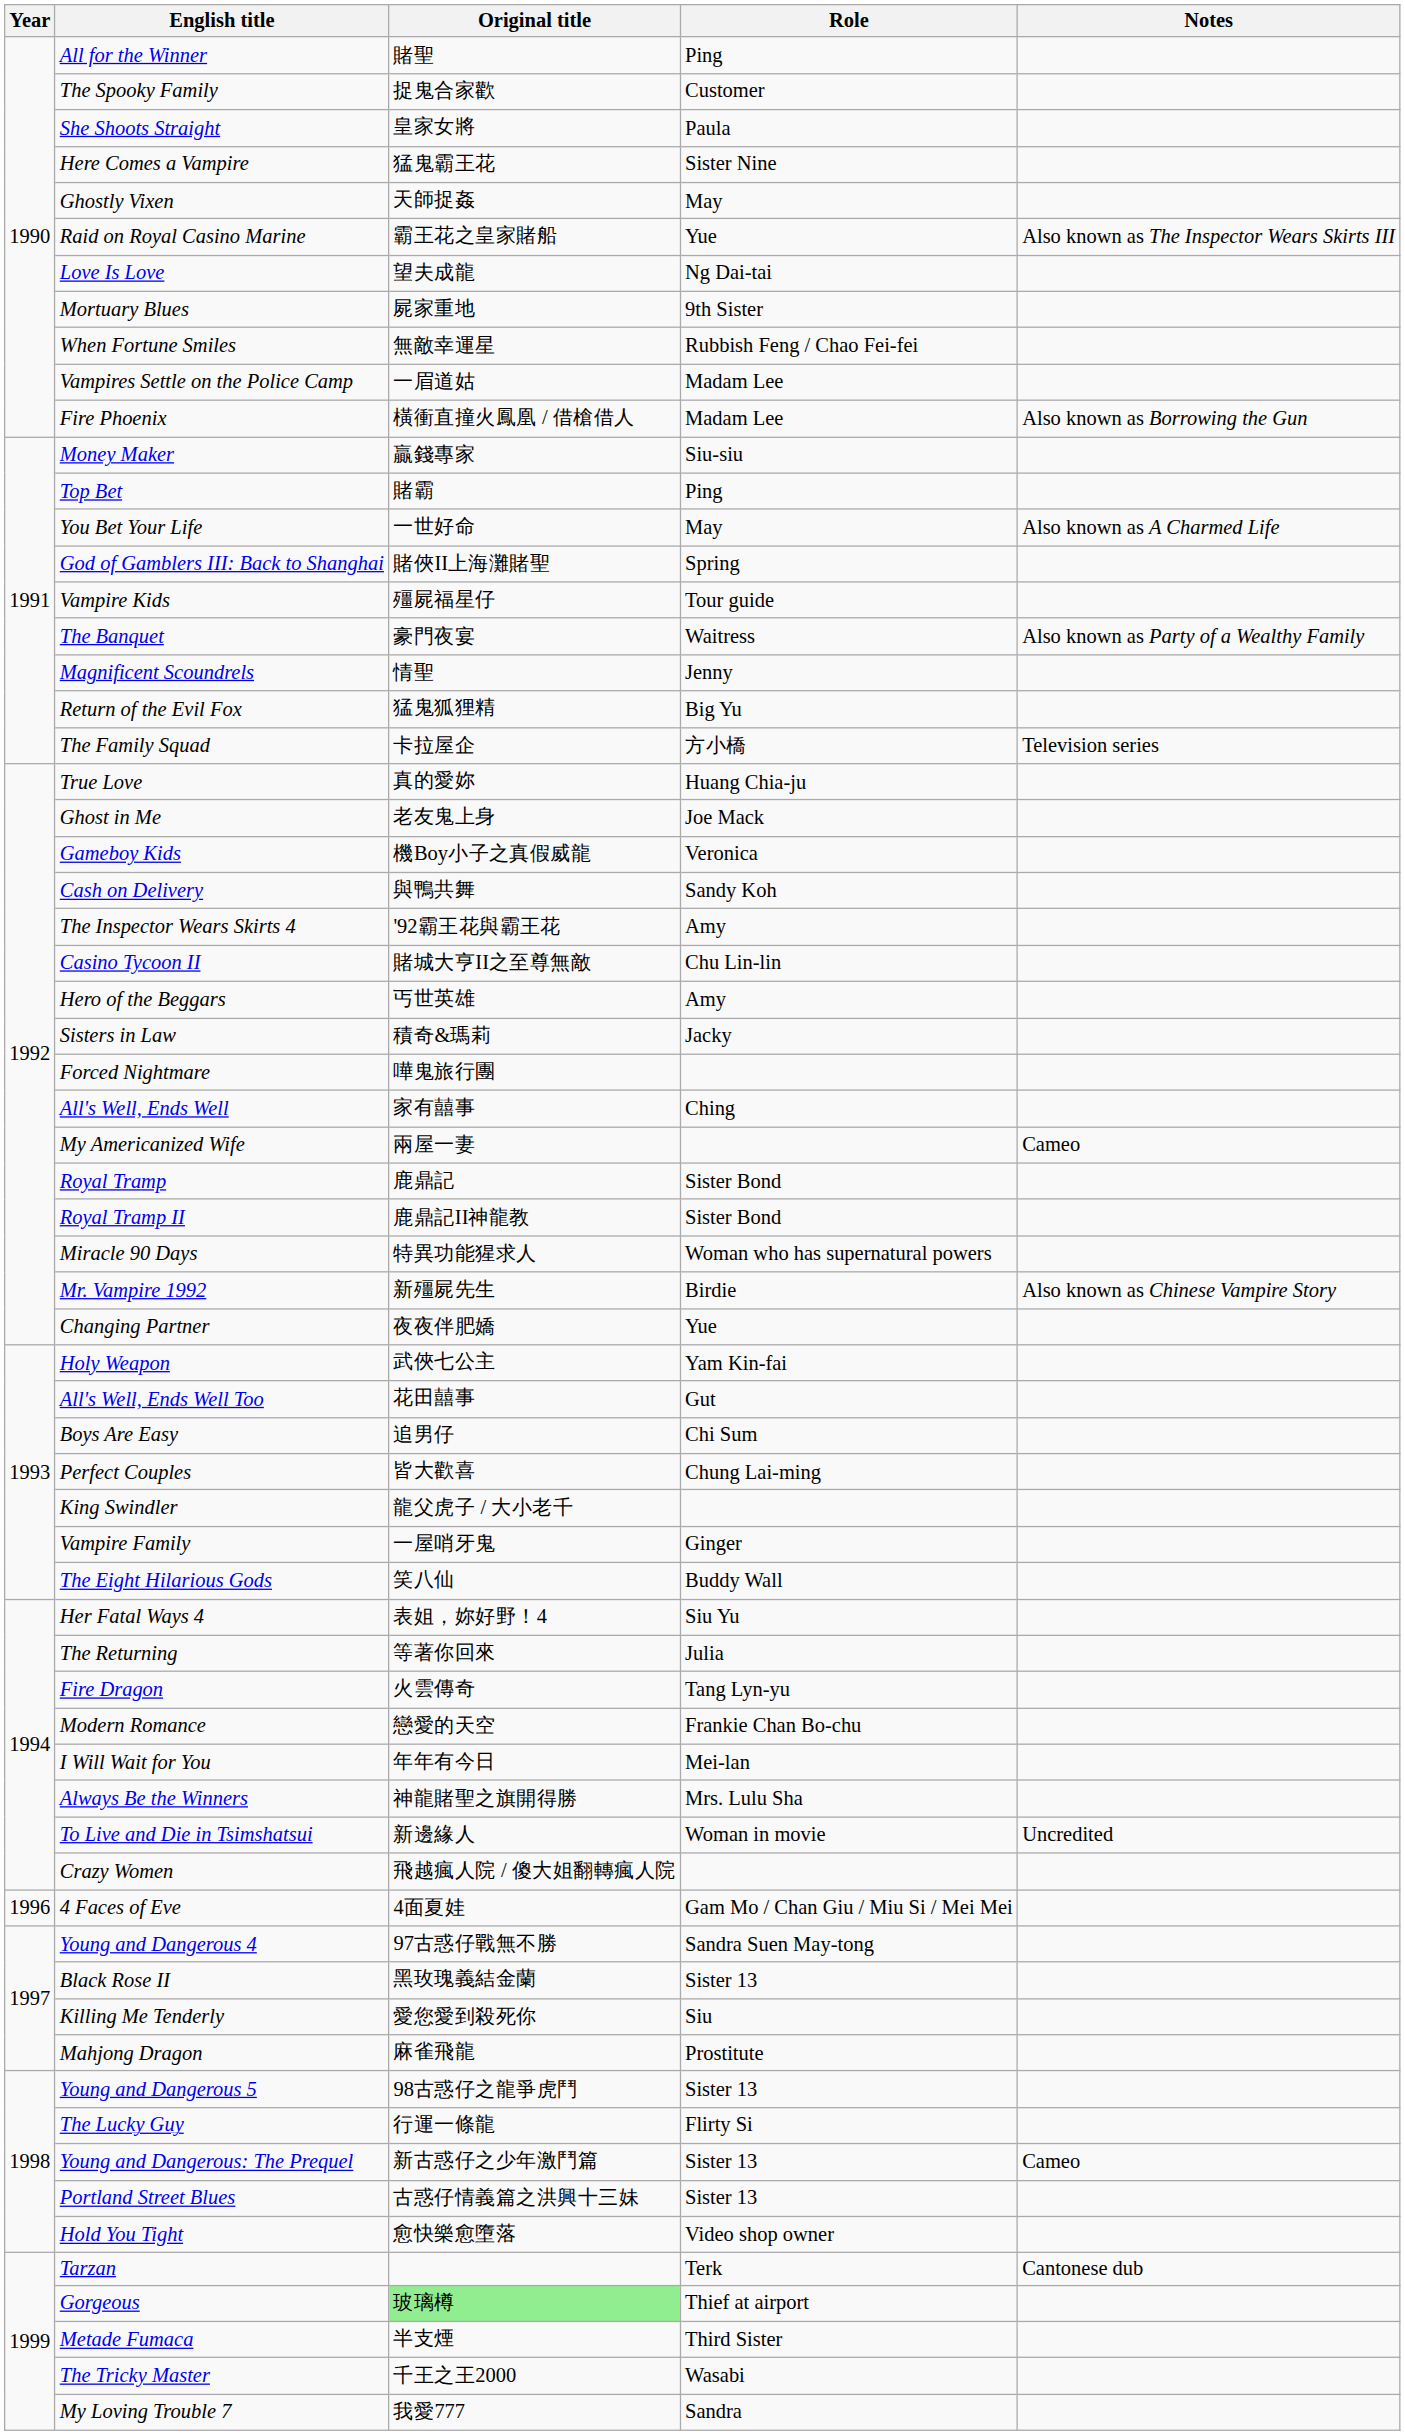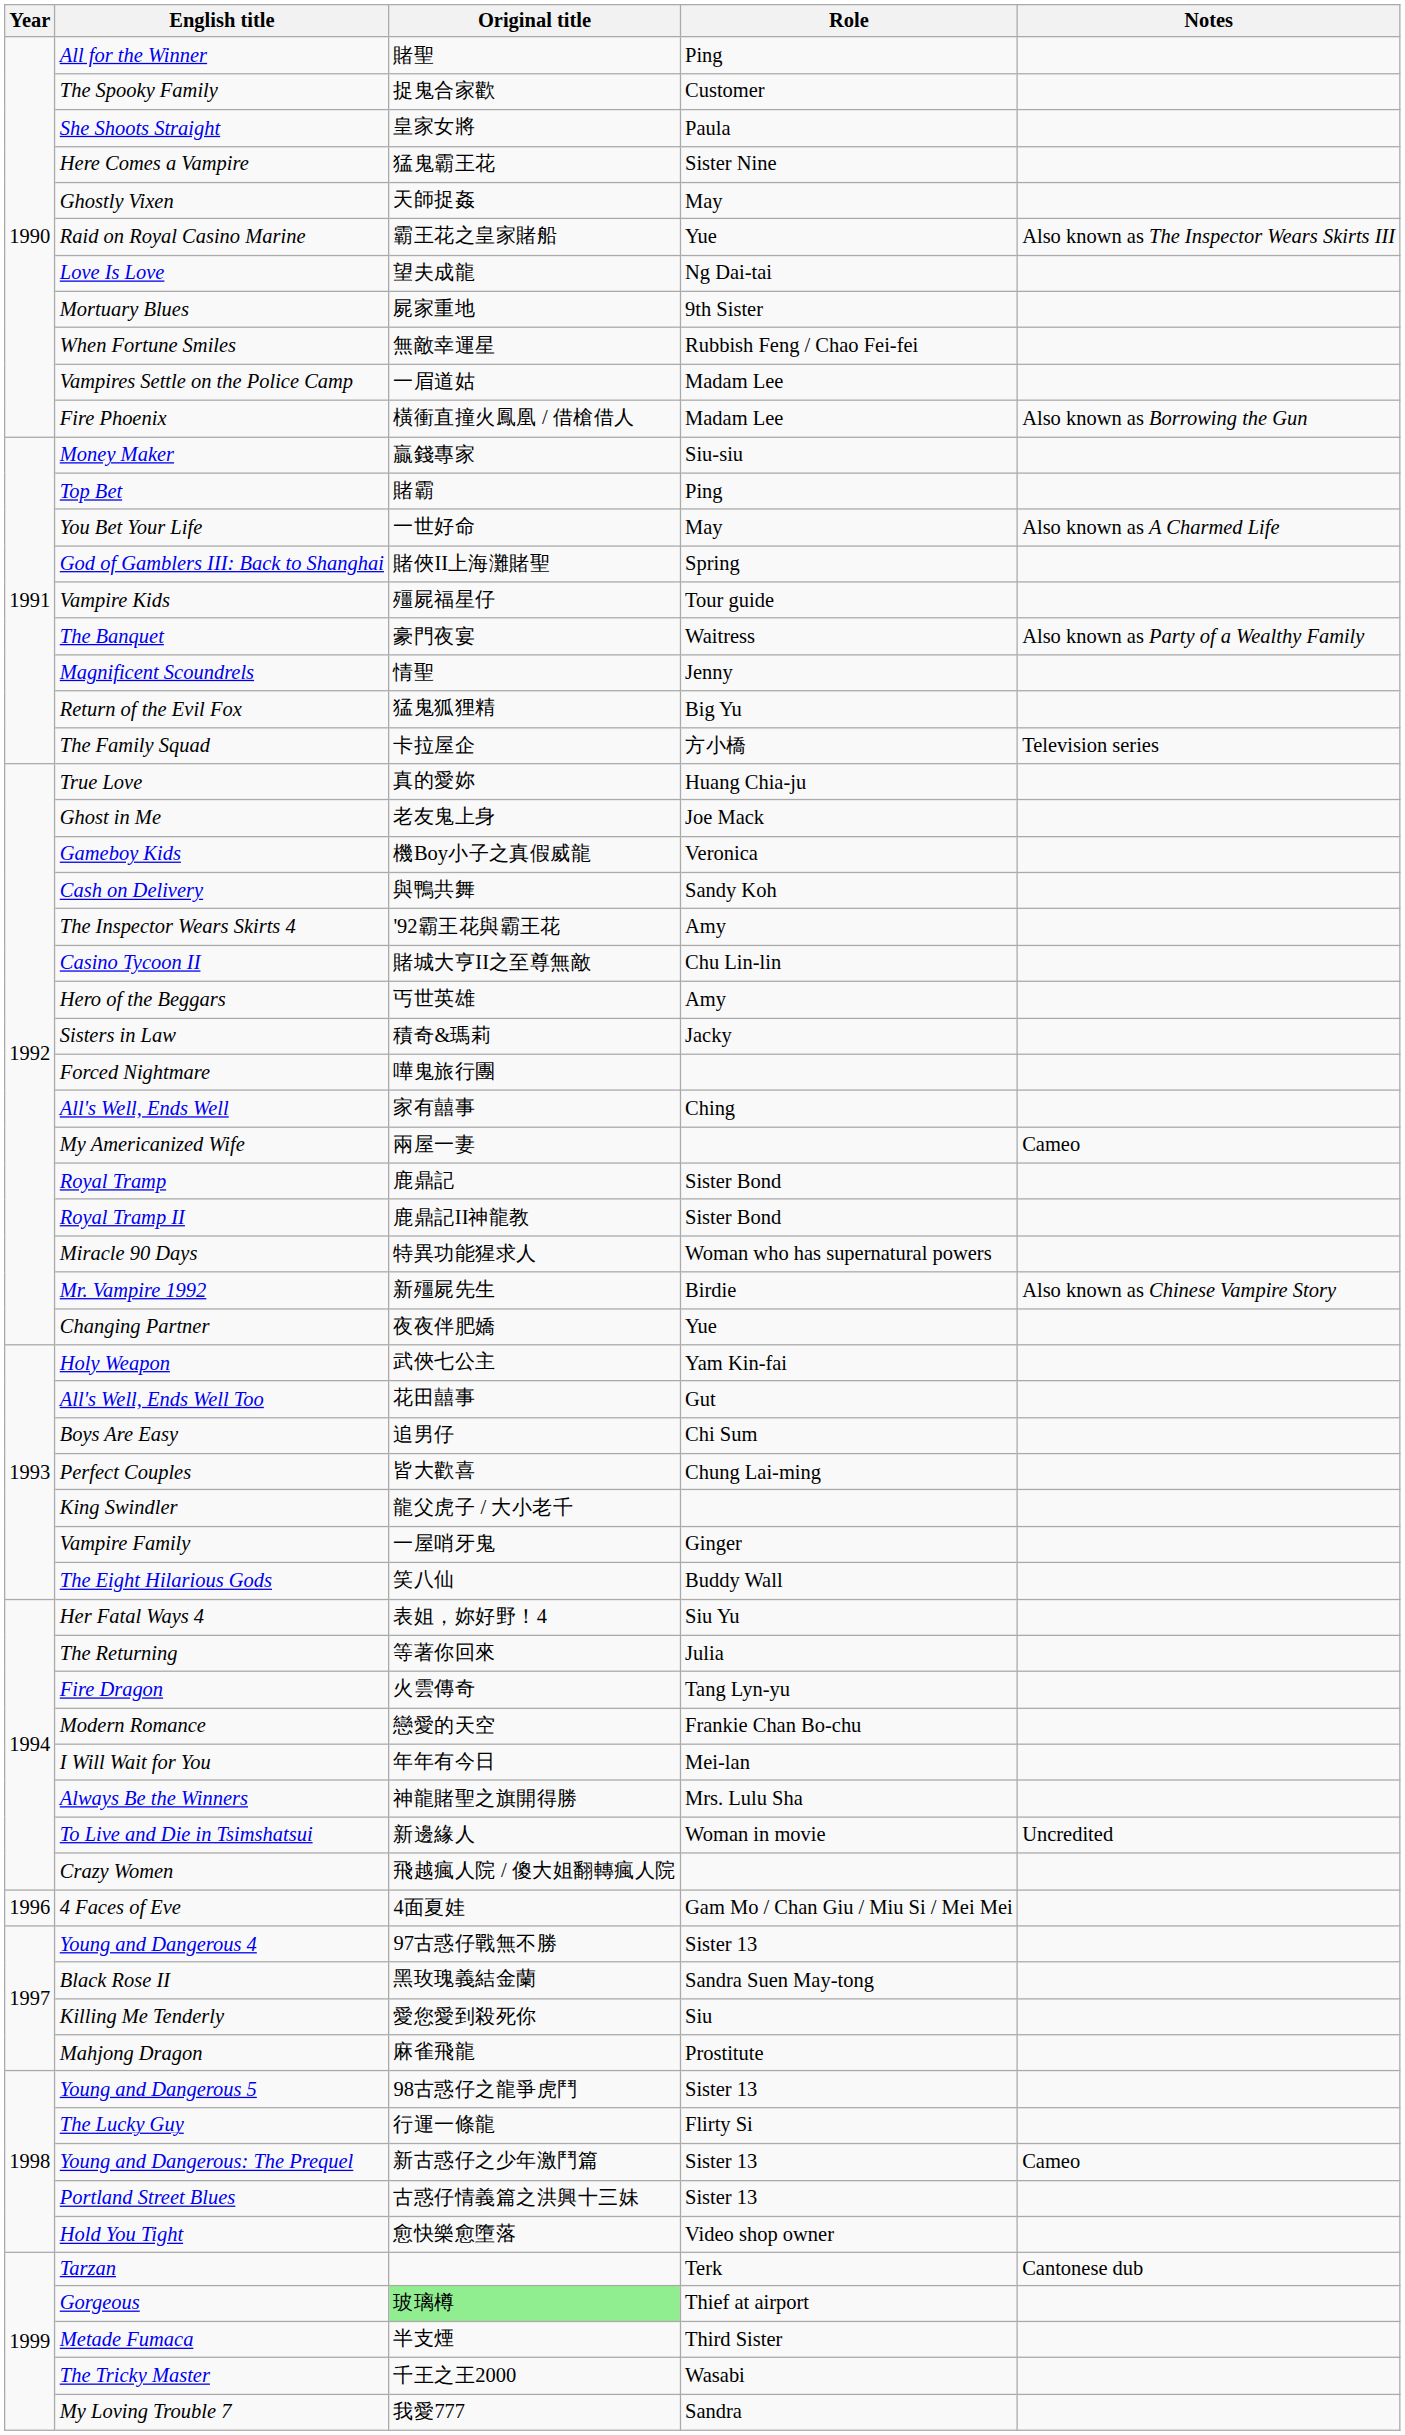 <table class="wikitable sortable">
 <tr>
 <th>Year</th>
 <th>English title</th>
 <th>Original title</th>
 <th>Role</th>
 <th class="unsortable">Notes</th>
 </tr>
 <tr>
 <td rowspan="11">1990</td>
 <td><em><a href='#'>All for the Winner</a></em></td>
 <td>賭聖</td>
 <td>Ping</td>
 <td></td>
 </tr>
 <tr>
 <td><em>The Spooky Family</em></td>
 <td>捉鬼合家歡</td>
 <td>Customer</td>
 <td></td>
 </tr>
 <tr>
 <td><em><a href='#'>She Shoots Straight</a></em></td>
 <td>皇家女將</td>
 <td>Paula</td>
 <td></td>
 </tr>
 <tr>
 <td><em>Here Comes a Vampire</em></td>
 <td>猛鬼霸王花</td>
 <td>Sister Nine</td>
 <td></td>
 </tr>
 <tr>
 <td><em>Ghostly Vixen</em></td>
 <td>天師捉姦</td>
 <td>May</td>
 <td></td>
 </tr>
 <tr>
 <td><em>Raid on Royal Casino Marine</em></td>
 <td>霸王花之皇家賭船</td>
 <td>Yue</td>
 <td>Also known as <em>The Inspector Wears Skirts III</em></td>
 </tr>
 <tr>
 <td><em><a href='#'>Love Is Love</a></em></td>
 <td>望夫成龍</td>
 <td>Ng Dai-tai</td>
 <td></td>
 </tr>
 <tr>
 <td><em>Mortuary Blues</em></td>
 <td>屍家重地</td>
 <td>9th Sister</td>
 <td></td>
 </tr>
 <tr>
 <td><em>When Fortune Smiles</em></td>
 <td>無敵幸運星</td>
 <td>Rubbish Feng / Chao Fei-fei</td>
 <td></td>
 </tr>
 <tr>
 <td><em>Vampires Settle on the Police Camp</em></td>
 <td>一眉道姑</td>
 <td>Madam Lee</td>
 <td></td>
 </tr>
 <tr>
 <td><em>Fire Phoenix</em></td>
 <td>橫衝直撞火鳳凰 / 借槍借人</td>
 <td>Madam Lee</td>
 <td>Also known as <em>Borrowing the Gun</em></td>
 </tr>
 <tr>
 <td rowspan="9">1991</td>
 <td><em><a href='#'>Money Maker</a></em></td>
 <td>贏錢專家</td>
 <td>Siu-siu</td>
 <td></td>
 </tr>
 <tr>
 <td><em><a href='#'>Top Bet</a></em></td>
 <td>賭霸</td>
 <td>Ping</td>
 <td></td>
 </tr>
 <tr>
 <td><em>You Bet Your Life</em></td>
 <td>一世好命</td>
 <td>May</td>
 <td>Also known as <em>A Charmed Life</em></td>
 </tr>
 <tr>
 <td><em><a href='#'>God of Gamblers III: Back to Shanghai</a></em></td>
 <td>賭俠II上海灘賭聖</td>
 <td>Spring</td>
 <td></td>
 </tr>
 <tr>
 <td><em>Vampire Kids</em></td>
 <td>殭屍福星仔</td>
 <td>Tour guide</td>
 <td></td>
 </tr>
 <tr>
 <td><em><a href='#'>The Banquet</a></em></td>
 <td>豪門夜宴</td>
 <td>Waitress</td>
 <td>Also known as <em>Party of a Wealthy Family</em></td>
 </tr>
 <tr>
 <td><em><a href='#'>Magnificent Scoundrels</a></em></td>
 <td>情聖</td>
 <td>Jenny</td>
 <td></td>
 </tr>
 <tr>
 <td><em>Return of the Evil Fox</em></td>
 <td>猛鬼狐狸精</td>
 <td>Big Yu</td>
 <td></td>
 </tr>
 <tr>
 <td><em>The Family Squad</em></td>
 <td>卡拉屋企</td>
 <td>方小橋</td>
 <td>Television series</td>
 </tr>
 <tr>
 <td rowspan="16">1992</td>
 <td><em>True Love</em></td>
 <td>真的愛妳</td>
 <td>Huang Chia-ju</td>
 <td></td>
 </tr>
 <tr>
 <td><em>Ghost in Me</em></td>
 <td>老友鬼上身</td>
 <td>Joe Mack</td>
 <td></td>
 </tr>
 <tr>
 <td><em><a href='#'>Gameboy Kids</a></em></td>
 <td>機Boy小子之真假威龍</td>
 <td>Veronica</td>
 <td></td>
 </tr>
 <tr>
 <td><em><a href='#'>Cash on Delivery</a></em></td>
 <td>與鴨共舞</td>
 <td>Sandy Koh</td>
 <td></td>
 </tr>
 <tr>
 <td><em>The Inspector Wears Skirts 4</em></td>
 <td>'92霸王花與霸王花</td>
 <td>Amy</td>
 <td></td>
 </tr>
 <tr>
 <td><em><a href='#'>Casino Tycoon II</a></em></td>
 <td>賭城大亨II之至尊無敵</td>
 <td>Chu Lin-lin</td>
 <td></td>
 </tr>
 <tr>
 <td><em>Hero of the Beggars</em></td>
 <td>丐世英雄</td>
 <td>Amy</td>
 <td></td>
 </tr>
 <tr>
 <td><em>Sisters in Law</em></td>
 <td>積奇&瑪莉</td>
 <td>Jacky</td>
 <td></td>
 </tr>
 <tr>
 <td><em>Forced Nightmare</em></td>
 <td>嘩鬼旅行團</td>
 <td></td>
 <td></td>
 </tr>
 <tr>
 <td><em><a href='#'>All's Well, Ends Well</a></em></td>
 <td>家有囍事</td>
 <td>Ching</td>
 <td></td>
 </tr>
 <tr>
 <td><em>My Americanized Wife</em></td>
 <td>兩屋一妻</td>
 <td></td>
 <td>Cameo</td>
 </tr>
 <tr>
 <td><em><a href='#'>Royal Tramp</a></em></td>
 <td>鹿鼎記</td>
 <td>Sister Bond</td>
 <td></td>
 </tr>
 <tr>
 <td><em><a href='#'>Royal Tramp II</a></em></td>
 <td>鹿鼎記II神龍教</td>
 <td>Sister Bond</td>
 <td></td>
 </tr>
 <tr>
 <td><em>Miracle 90 Days</em></td>
 <td>特異功能猩求人</td>
 <td>Woman who has supernatural powers</td>
 <td></td>
 </tr>
 <tr>
 <td><em><a href='#'>Mr. Vampire 1992</a></em></td>
 <td>新殭屍先生</td>
 <td>Birdie</td>
 <td>Also known as <em>Chinese Vampire Story</em></td>
 </tr>
 <tr>
 <td><em>Changing Partner</em></td>
 <td>夜夜伴肥嬌</td>
 <td>Yue</td>
 <td></td>
 </tr>
 <tr>
 <td rowspan="7">1993</td>
 <td><em><a href='#'>Holy Weapon</a></em></td>
 <td>武俠七公主</td>
 <td>Yam Kin-fai</td>
 <td></td>
 </tr>
 <tr>
 <td><em><a href='#'>All's Well, Ends Well Too</a></em></td>
 <td>花田囍事</td>
 <td>Gut</td>
 <td></td>
 </tr>
 <tr>
 <td><em>Boys Are Easy</em></td>
 <td>追男仔</td>
 <td>Chi Sum</td>
 <td></td>
 </tr>
 <tr>
 <td><em>Perfect Couples</em></td>
 <td>皆大歡喜</td>
 <td>Chung Lai-ming</td>
 <td></td>
 </tr>
 <tr>
 <td><em>King Swindler</em></td>
 <td>龍父虎子 / 大小老千</td>
 <td></td>
 <td></td>
 </tr>
 <tr>
 <td><em>Vampire Family</em></td>
 <td>一屋哨牙鬼</td>
 <td>Ginger</td>
 <td></td>
 </tr>
 <tr>
 <td><em><a href='#'>The Eight Hilarious Gods</a></em></td>
 <td>笑八仙</td>
 <td>Buddy Wall</td>
 <td></td>
 </tr>
 <tr>
 <td rowspan="8">1994</td>
 <td><em>Her Fatal Ways 4</em></td>
 <td>表姐，妳好野！4</td>
 <td>Siu Yu</td>
 <td></td>
 </tr>
 <tr>
 <td><em>The Returning</em></td>
 <td>等著你回來</td>
 <td>Julia</td>
 <td></td>
 </tr>
 <tr>
 <td><em><a href='#'>Fire Dragon</a></em></td>
 <td>火雲傳奇</td>
 <td>Tang Lyn-yu</td>
 <td></td>
 </tr>
 <tr>
 <td><em>Modern Romance</em></td>
 <td>戀愛的天空</td>
 <td>Frankie Chan Bo-chu</td>
 <td></td>
 </tr>
 <tr>
 <td><em>I Will Wait for You</em></td>
 <td>年年有今日</td>
 <td>Mei-lan</td>
 <td></td>
 </tr>
 <tr>
 <td><em><a href='#'>Always Be the Winners</a></em></td>
 <td>神龍賭聖之旗開得勝</td>
 <td>Mrs. Lulu Sha</td>
 <td></td>
 </tr>
 <tr>
 <td><em><a href='#'>To Live and Die in Tsimshatsui</a></em></td>
 <td>新邊緣人</td>
 <td>Woman in movie</td>
 <td>Uncredited</td>
 </tr>
 <tr>
 <td><em>Crazy Women</em></td>
 <td>飛越瘋人院 / 傻大姐翻轉瘋人院</td>
 <td></td>
 <td></td>
 </tr>
 <tr>
 <td>1996</td>
 <td><em>4 Faces of Eve</em></td>
 <td>4面夏娃</td>
 <td>Gam Mo / Chan Giu / Miu Si / Mei Mei</td>
 <td></td>
 </tr>
 <tr>
 <td rowspan="4">1997</td>
 <td><em><a href='#'>Young and Dangerous 4</a></em></td>
 <td>97古惑仔戰無不勝</td>
-<td>Sandra Suen May-tong</td>
+<td>Sister 13</td>
 <td></td>
 </tr>
 <tr>
 <td><em>Black Rose II</em></td>
 <td>黑玫瑰義結金蘭</td>
-<td>Sister 13</td>
+<td>Sandra Suen May-tong</td>
 <td></td>
 </tr>
 <tr>
 <td><em>Killing Me Tenderly</em></td>
 <td>愛您愛到殺死你</td>
 <td>Siu</td>
 <td></td>
 </tr>
 <tr>
 <td><em>Mahjong Dragon</em></td>
 <td>麻雀飛龍</td>
 <td>Prostitute</td>
 <td></td>
 </tr>
 <tr>
 <td rowspan="5">1998</td>
 <td><em><a href='#'>Young and Dangerous 5</a></em></td>
 <td>98古惑仔之龍爭虎鬥</td>
 <td>Sister 13</td>
 <td></td>
 </tr>
 <tr>
 <td><em><a href='#'>The Lucky Guy</a></em></td>
 <td>行運一條龍</td>
 <td>Flirty Si</td>
 <td></td>
 </tr>
 <tr>
 <td><em><a href='#'>Young and Dangerous: The Prequel</a></em></td>
 <td>新古惑仔之少年激鬥篇</td>
 <td>Sister 13</td>
 <td>Cameo</td>
 </tr>
 <tr>
 <td><em><a href='#'>Portland Street Blues</a></em></td>
 <td>古惑仔情義篇之洪興十三妹</td>
 <td>Sister 13</td>
 <td></td>
 </tr>
 <tr>
 <td><em><a href='#'>Hold You Tight</a></em></td>
 <td>愈快樂愈墮落</td>
 <td>Video shop owner</td>
 <td></td>
 </tr>
 <tr>
 <td rowspan="5">1999</td>
 <td><em><a href='#'>Tarzan</a></em></td>
 <td></td>
 <td>Terk</td>
 <td>Cantonese dub</td>
 </tr>
 <tr>
 <td><em><a href='#'>Gorgeous</a></em></td>
 <td style="background: lightgreen;">玻璃樽</td>
 <td>Thief at airport</td>
 <td></td>
 </tr>
 <tr>
 <td><em><a href='#'>Metade Fumaca</a></em></td>
 <td>半支煙</td>
 <td>Third Sister</td>
 <td></td>
 </tr>
 <tr>
 <td><em><a href='#'>The Tricky Master</a></em></td>
 <td>千王之王2000</td>
 <td>Wasabi</td>
 <td></td>
 </tr>
 <tr>
 <td><em>My Loving Trouble 7</em></td>
 <td>我愛777</td>
 <td>Sandra</td>
 <td></td>
 </tr>
 </table>
